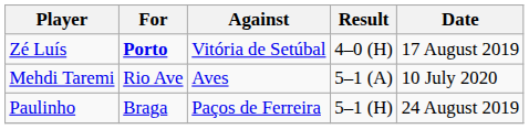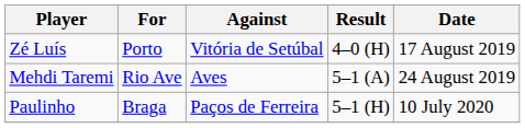 <table class="wikitable">
 <tr>
 <th>Player</th>
 <th>For</th>
 <th>Against</th>
 <th>Result</th>
 <th>Date</th>
 </tr>
 <tr>
 <td> <a href='#'>Zé Luís</a></td>
-<td><strong><a href='#'>Porto</a></strong></td>
+<td><a href='#'>Porto</a></td>
 <td><a href='#'>Vitória de Setúbal</a></td>
 <td>4–0 (H)</td>
 <td>17 August 2019</td>
 </tr>
 <tr>
 <td> <a href='#'>Mehdi Taremi</a></td>
 <td><a href='#'>Rio Ave</a></td>
 <td><a href='#'>Aves</a></td>
 <td>5–1 (A)</td>
-<td>10 July 2020</td>
+<td>24 August 2019</td>
 </tr>
 <tr>
 <td> <a href='#'>Paulinho</a></td>
 <td><a href='#'>Braga</a></td>
 <td><a href='#'>Paços de Ferreira</a></td>
 <td>5–1 (H)</td>
-<td>24 August 2019</td>
+<td>10 July 2020</td>
 </tr>
 <tr>
 </tr>
 </table>
